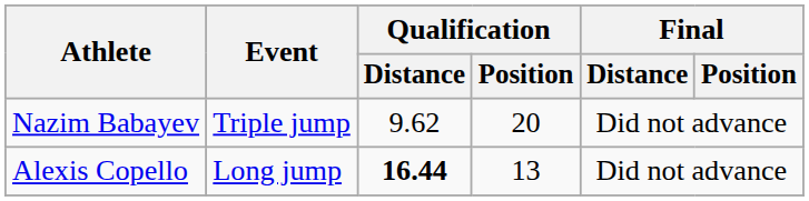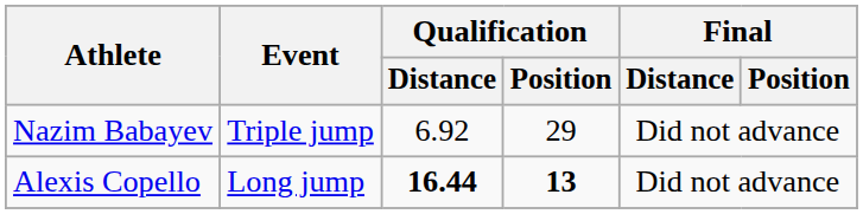 <table class=wikitable style=font-size:90%>
 <tr>
 <th rowspan=2>Athlete</th>
 <th rowspan=2>Event</th>
 <th colspan=2>Qualification</th>
 <th colspan=2>Final</th>
 </tr>
 <tr style=font-size:95%>
 <th>Distance</th>
 <th>Position</th>
 <th>Distance</th>
 <th>Position</th>
 </tr>
 <tr align=center>
 <td align=left><a href='#'>Nazim Babayev</a></td>
 <td align=left><a href='#'>Triple jump</a></td>
-<td>9.62</td>
-<td>20</td>
+<td>6.92</td>
+<td>29</td>
 <td colspan=2>Did not advance</td>
 </tr>
 <tr align=center>
 <td align=left><a href='#'>Alexis Copello</a></td>
 <td align=left><a href='#'>Long jump</a></td>
 <td><strong>16.44 </strong></td>
-<td>13</td>
+<td><strong>13</strong></td>
 <td colspan=2>Did not advance</td>
 </tr>
 </table>
